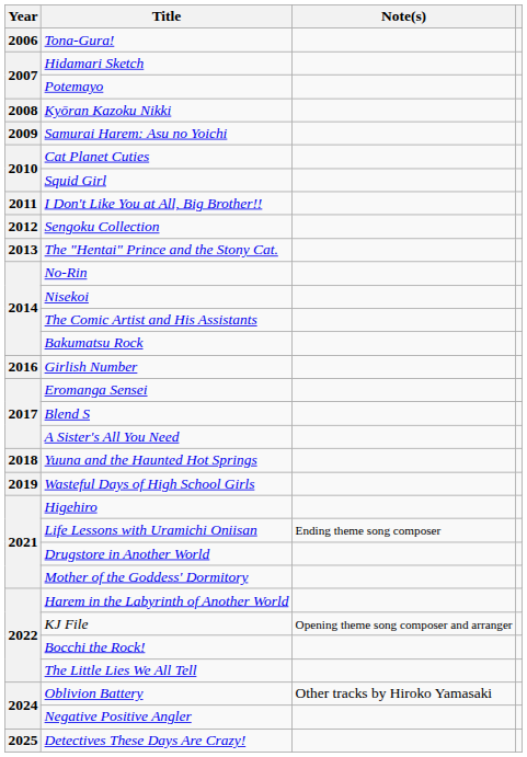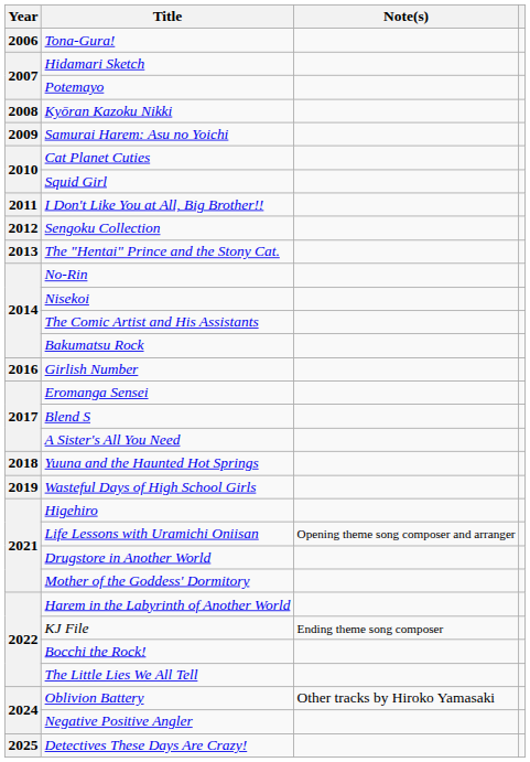 <table class="wikitable sortable">
 <tr>
 <th>Year</th>
 <th>Title</th>
 <th class="unsortable">Note(s)</th>
 <th class="unsortable"></th>
 </tr>
 <tr>
 <th>2006</th>
 <td><em><a href='#'>Tona-Gura!</a></em></td>
 <td></td>
 <td></td>
 </tr>
 <tr>
 <th rowspan="2">2007</th>
 <td><em><a href='#'>Hidamari Sketch</a></em></td>
 <td></td>
 <td></td>
 </tr>
 <tr>
 <td><em><a href='#'>Potemayo</a></em></td>
 <td></td>
 <td></td>
 </tr>
 <tr>
 <th>2008</th>
 <td><em><a href='#'>Kyōran Kazoku Nikki</a></em></td>
 <td></td>
 <td></td>
 </tr>
 <tr>
 <th>2009</th>
 <td><em><a href='#'>Samurai Harem: Asu no Yoichi</a></em></td>
 <td></td>
 <td></td>
 </tr>
 <tr>
 <th rowspan="2">2010</th>
 <td><em><a href='#'>Cat Planet Cuties</a></em></td>
 <td></td>
 <td></td>
 </tr>
 <tr>
 <td><em><a href='#'>Squid Girl</a></em></td>
 <td></td>
 <td></td>
 </tr>
 <tr>
 <th>2011</th>
 <td><em><a href='#'>I Don't Like You at All, Big Brother!!</a></em></td>
 <td></td>
 <td></td>
 </tr>
 <tr>
 <th>2012</th>
 <td><em><a href='#'>Sengoku Collection</a></em></td>
 <td></td>
 <td></td>
 </tr>
 <tr>
 <th>2013</th>
 <td><em><a href='#'>The "Hentai" Prince and the Stony Cat.</a></em></td>
 <td></td>
 <td></td>
 </tr>
 <tr>
 <th rowspan="4">2014</th>
 <td><em><a href='#'>No-Rin</a></em></td>
 <td></td>
 <td></td>
 </tr>
 <tr>
 <td><em><a href='#'>Nisekoi</a></em></td>
 <td></td>
 <td></td>
 </tr>
 <tr>
 <td><em><a href='#'>The Comic Artist and His Assistants</a></em></td>
 <td></td>
 <td></td>
 </tr>
 <tr>
 <td><em><a href='#'>Bakumatsu Rock</a></em></td>
 <td></td>
 <td></td>
 </tr>
 <tr>
 <th>2016</th>
 <td><em><a href='#'>Girlish Number</a></em></td>
 <td></td>
 <td></td>
 </tr>
 <tr>
 <th rowspan="3">2017</th>
 <td><em><a href='#'>Eromanga Sensei</a></em></td>
 <td></td>
 <td></td>
 </tr>
 <tr>
 <td><em><a href='#'>Blend S</a></em></td>
 <td></td>
 <td></td>
 </tr>
 <tr>
 <td><em><a href='#'>A Sister's All You Need</a></em></td>
 <td></td>
 <td></td>
 </tr>
 <tr>
 <th>2018</th>
 <td><em><a href='#'>Yuuna and the Haunted Hot Springs</a></em></td>
 <td></td>
 <td></td>
 </tr>
 <tr>
 <th>2019</th>
 <td><em><a href='#'>Wasteful Days of High School Girls</a></em></td>
 <td></td>
 <td></td>
 </tr>
 <tr>
 <th rowspan="4">2021</th>
 <td><em><a href='#'>Higehiro</a></em></td>
 <td></td>
 <td></td>
 </tr>
 <tr>
 <td><em><a href='#'>Life Lessons with Uramichi Oniisan</a></em></td>
-<td><small>Ending theme song composer</small></td>
+<td><small>Opening theme song composer and arranger</small></td>
 <td></td>
 </tr>
 <tr>
 <td><em><a href='#'>Drugstore in Another World</a></em></td>
 <td></td>
 <td></td>
 </tr>
 <tr>
 <td><em><a href='#'>Mother of the Goddess' Dormitory</a></em></td>
 <td></td>
 <td></td>
 </tr>
 <tr>
 <th rowspan="4">2022</th>
 <td><em><a href='#'>Harem in the Labyrinth of Another World</a></em></td>
 <td></td>
 <td></td>
 </tr>
 <tr>
 <td><em>KJ File</em></td>
-<td><small>Opening theme song composer and arranger</small></td>
+<td><small>Ending theme song composer</small></td>
 <td></td>
 </tr>
 <tr>
 <td><em><a href='#'>Bocchi the Rock!</a></em></td>
 <td></td>
 <td></td>
 </tr>
 <tr>
 <td><em><a href='#'>The Little Lies We All Tell</a></em></td>
 <td></td>
 <td></td>
 </tr>
 <tr>
 <th rowspan="2">2024</th>
 <td><em><a href='#'>Oblivion Battery</a></em></td>
 <td>Other tracks by Hiroko Yamasaki</td>
 <td></td>
 </tr>
 <tr>
 <td><em><a href='#'>Negative Positive Angler</a></em></td>
 <td></td>
 <td></td>
 </tr>
 <tr>
 <th>2025</th>
 <td><em><a href='#'>Detectives These Days Are Crazy!</a></em></td>
 <td></td>
 <td></td>
 </tr>
 </table>
